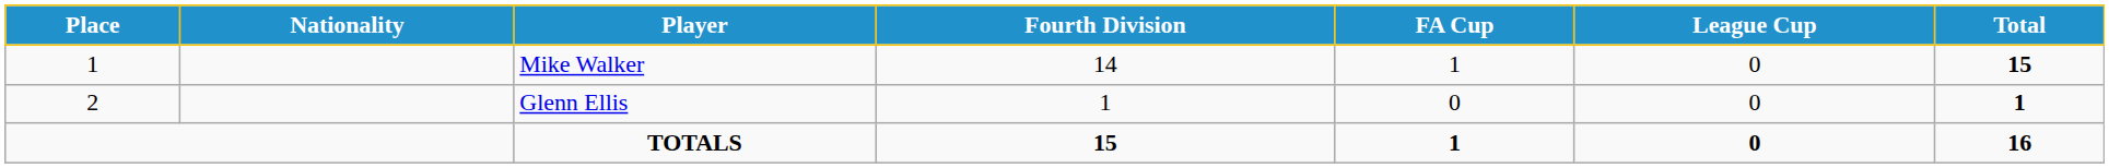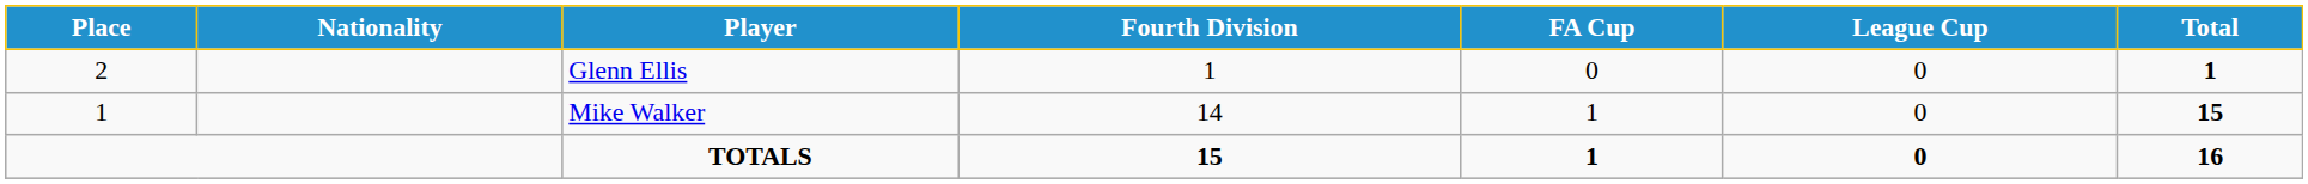 <table class="wikitable" style="text-align:center; font-size:90%; width:100%;">
 <tr>
 <th style="background:#2191CC; color:white; border:1px solid #F7C408; text-align:center;">Place</th>
 <th style="background:#2191CC; color:white; border:1px solid #F7C408; text-align:center;">Nationality</th>
 <th style="background:#2191CC; color:white; border:1px solid #F7C408; text-align:center;">Player</th>
 <th style="background:#2191CC; color:white; border:1px solid #F7C408; text-align:center;">Fourth Division</th>
 <th style="background:#2191CC; color:white; border:1px solid #F7C408; text-align:center;">FA Cup</th>
 <th style="background:#2191CC; color:white; border:1px solid #F7C408; text-align:center;">League Cup</th>
 <th style="background:#2191CC; color:white; border:1px solid #F7C408; text-align:center;">Total</th>
 </tr>
 <tr>
+<td>2</td>
+<td></td>
+<td align="left"><a href='#'>Glenn Ellis</a></td>
+<td>1</td>
+<td>0</td>
+<td>0</td>
+<td><strong>1</strong></td>
+</tr>
+<tr>
 <td>1</td>
 <td></td>
 <td align="left"><a href='#'>Mike Walker</a></td>
 <td>14</td>
 <td>1</td>
 <td>0</td>
 <td><strong>15</strong></td>
-</tr>
-<tr>
-<td>2</td>
-<td></td>
-<td align="left"><a href='#'>Glenn Ellis</a></td>
-<td>1</td>
-<td>0</td>
-<td>0</td>
-<td><strong>1</strong></td>
 </tr>
 <tr>
 <td colspan="2"></td>
 <td><strong>TOTALS</strong></td>
 <td><strong>15</strong></td>
 <td><strong>1</strong></td>
 <td><strong>0</strong></td>
 <td><strong>16</strong></td>
 </tr>
 </table>
